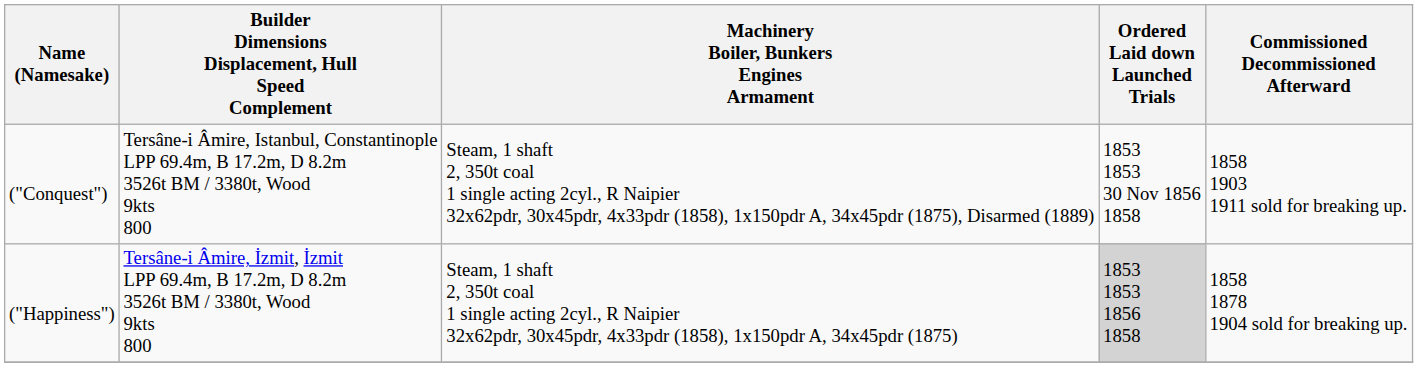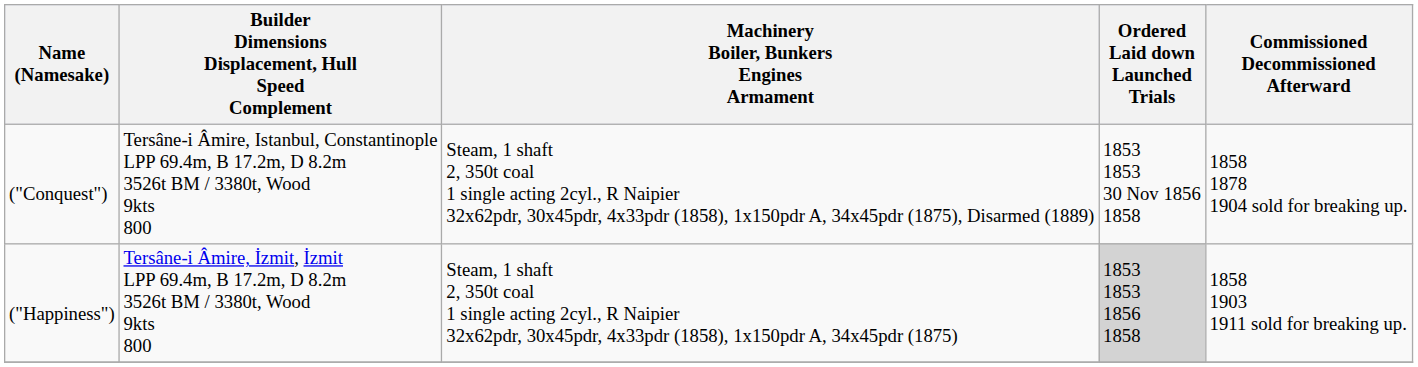 <table class="wikitable" style="font-size:90%;">
 <tr bgcolor="#e6e9ff">
 <th>Name<br>(Namesake)</th>
 <th>Builder<br>Dimensions<br>Displacement, Hull<br>Speed<br>Complement</th>
 <th>Machinery<br>Boiler, Bunkers<br>Engines<br>Armament</th>
 <th>Ordered<br>Laid down<br>Launched<br>Trials</th>
 <th>Commissioned<br>Decommissioned<br>Afterward</th>
 </tr>
 <tr ---->
 <td><br>("Conquest")</td>
 <td> Tersâne-i Âmire, Istanbul, Constantinople<br>LPP 69.4m, B 17.2m, D 8.2m<br>3526t BM / 3380t, Wood<br>9kts<br>800</td>
 <td>Steam, 1 shaft<br>2, 350t coal<br>1 single acting 2cyl., R Naipier<br>32x62pdr, 30x45pdr, 4x33pdr (1858), 1x150pdr A, 34x45pdr (1875), Disarmed (1889)</td>
 <td>1853<br>1853<br>30 Nov 1856<br>1858</td>
-<td>1858<br>1903<br>1911 sold for breaking up.</td>
+<td>1858<br>1878<br>1904 sold for breaking up.</td>
 </tr>
 <tr ---->
 <td><br>("Happiness")</td>
 <td> <a href='#'>Tersâne-i Âmire, İzmit</a>, <a href='#'>İzmit</a><br>LPP 69.4m, B 17.2m, D 8.2m<br>3526t BM / 3380t, Wood<br>9kts<br>800</td>
 <td>Steam, 1 shaft<br>2, 350t coal<br>1 single acting 2cyl., R Naipier<br>32x62pdr, 30x45pdr, 4x33pdr (1858), 1x150pdr A, 34x45pdr (1875)</td>
 <td style="background: lightgrey;">1853<br>1853<br>1856<br>1858</td>
-<td>1858<br>1878<br>1904 sold for breaking up.</td>
+<td>1858<br>1903<br>1911 sold for breaking up.</td>
 </tr>
 <tr ---->
 </tr>
 </table>
